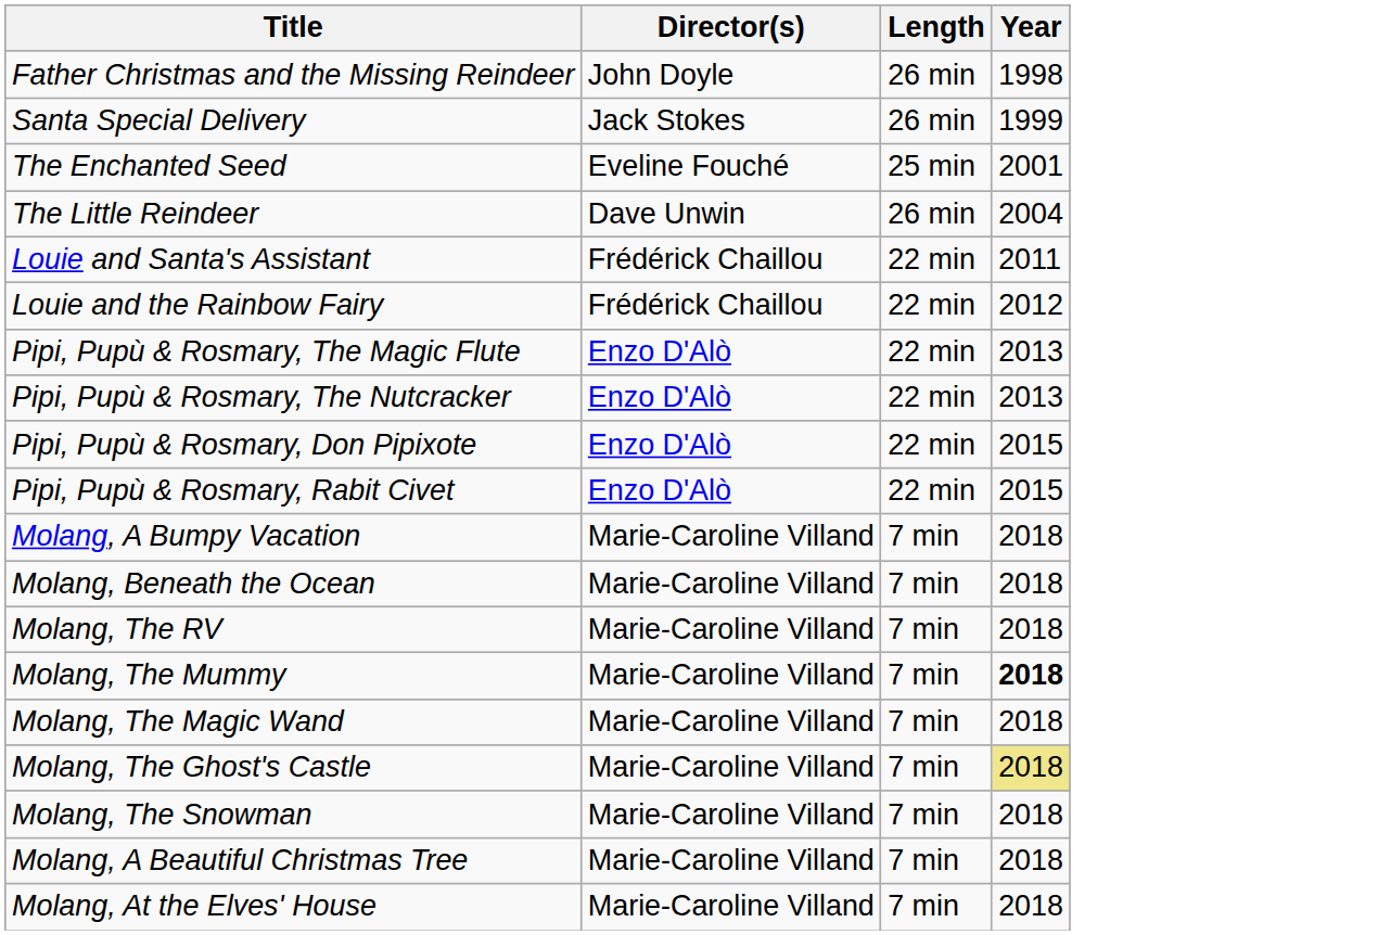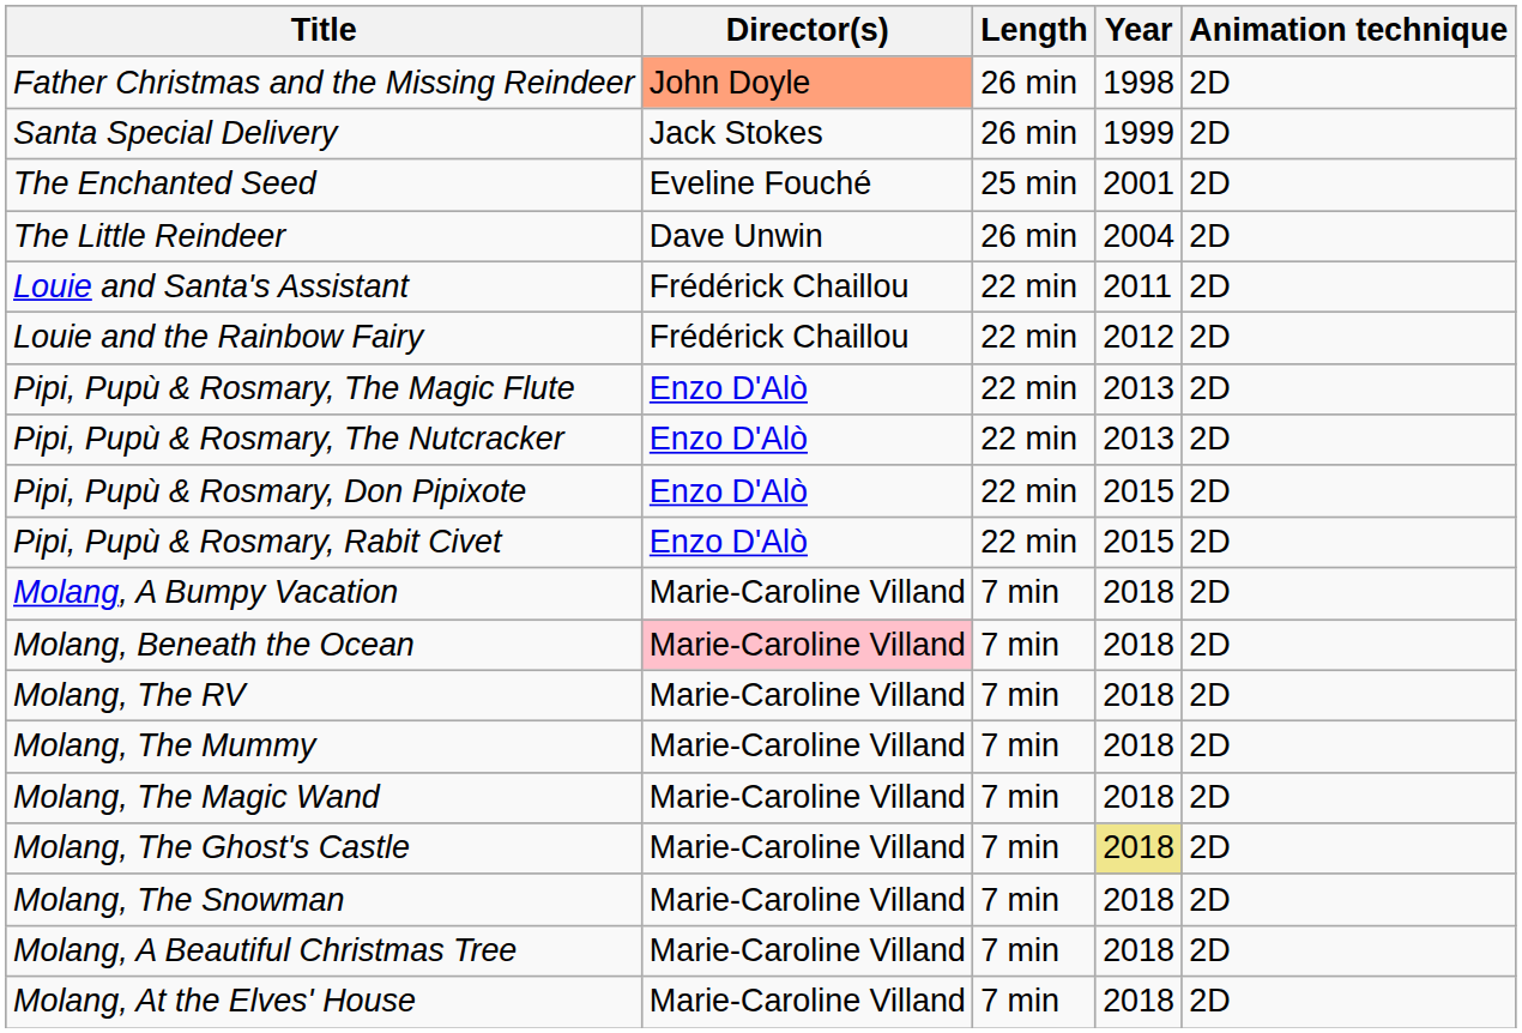 <table class="wikitable sortable">
 <tr>
 <th>Title</th>
 <th>Director(s)</th>
 <th>Length</th>
 <th>Year</th>
+<th>Animation technique</th>
 </tr>
 <tr>
 <td><em>Father Christmas and the Missing Reindeer</em></td>
-<td>John Doyle</td>
+<td style="background: lightsalmon;">John Doyle</td>
 <td>26 min</td>
 <td>1998</td>
+<td>2D</td>
 </tr>
 <tr>
 <td><em>Santa Special Delivery</em></td>
 <td>Jack Stokes</td>
 <td>26 min</td>
 <td>1999</td>
+<td>2D</td>
 </tr>
 <tr>
 <td><em>The Enchanted Seed</em></td>
 <td>Eveline Fouché</td>
 <td>25 min</td>
 <td>2001</td>
+<td>2D</td>
 </tr>
 <tr>
 <td><em>The Little Reindeer</em></td>
 <td>Dave Unwin</td>
 <td>26 min</td>
 <td>2004</td>
+<td>2D</td>
 </tr>
 <tr>
 <td><em><a href='#'>Louie</a> and Santa's Assistant</em></td>
 <td>Frédérick Chaillou</td>
 <td>22 min</td>
 <td>2011</td>
+<td>2D</td>
 </tr>
 <tr>
 <td><em>Louie and the Rainbow Fairy</em></td>
 <td>Frédérick Chaillou</td>
 <td>22 min</td>
 <td>2012</td>
+<td>2D</td>
 </tr>
 <tr>
 <td><em>Pipi, Pupù & Rosmary, The Magic Flute</em></td>
 <td><a href='#'>Enzo D'Alò</a></td>
 <td>22 min</td>
 <td>2013</td>
+<td>2D</td>
 </tr>
 <tr>
 <td><em>Pipi, Pupù & Rosmary, The Nutcracker</em></td>
 <td><a href='#'>Enzo D'Alò</a></td>
 <td>22 min</td>
 <td>2013</td>
+<td>2D</td>
 </tr>
 <tr>
 <td><em>Pipi, Pupù & Rosmary, Don Pipixote</em></td>
 <td><a href='#'>Enzo D'Alò</a></td>
 <td>22 min</td>
 <td>2015</td>
+<td>2D</td>
 </tr>
 <tr>
 <td><em>Pipi, Pupù & Rosmary, Rabit Civet</em></td>
 <td><a href='#'>Enzo D'Alò</a></td>
 <td>22 min</td>
 <td>2015</td>
+<td>2D</td>
 </tr>
 <tr>
 <td><em><a href='#'>Molang</a>, A Bumpy Vacation</em></td>
 <td>Marie-Caroline Villand</td>
 <td>7 min</td>
 <td>2018</td>
+<td>2D</td>
 </tr>
 <tr>
 <td><em>Molang, Beneath the Ocean</em></td>
-<td>Marie-Caroline Villand</td>
+<td style="background: pink;">Marie-Caroline Villand</td>
 <td>7 min</td>
 <td>2018</td>
+<td>2D</td>
 </tr>
 <tr>
 <td><em>Molang, The RV</em></td>
 <td>Marie-Caroline Villand</td>
 <td>7 min</td>
 <td>2018</td>
+<td>2D</td>
 </tr>
 <tr>
 <td><em>Molang, The Mummy</em></td>
 <td>Marie-Caroline Villand</td>
 <td>7 min</td>
-<td><strong>2018</strong></td>
+<td>2018</td>
+<td>2D</td>
 </tr>
 <tr>
 <td><em>Molang, The Magic Wand</em></td>
 <td>Marie-Caroline Villand</td>
 <td>7 min</td>
 <td>2018</td>
+<td>2D</td>
 </tr>
 <tr>
 <td><em>Molang, The Ghost's Castle</em></td>
 <td>Marie-Caroline Villand</td>
 <td>7 min</td>
 <td style="background: khaki;">2018</td>
+<td>2D</td>
 </tr>
 <tr>
 <td><em>Molang, The Snowman</em></td>
 <td>Marie-Caroline Villand</td>
 <td>7 min</td>
 <td>2018</td>
+<td>2D</td>
 </tr>
 <tr>
 <td><em>Molang, A Beautiful Christmas Tree</em></td>
 <td>Marie-Caroline Villand</td>
 <td>7 min</td>
 <td>2018</td>
+<td>2D</td>
 </tr>
 <tr>
 <td><em>Molang, At the Elves' House</em></td>
 <td>Marie-Caroline Villand</td>
 <td>7 min</td>
 <td>2018</td>
+<td>2D</td>
 </tr>
 </table>
